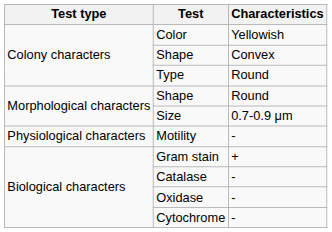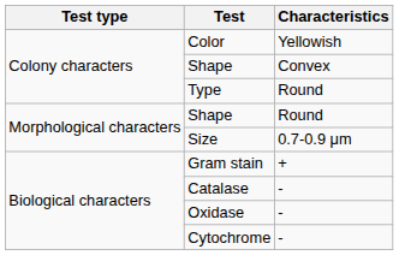 <table class="wikitable">
 <tr>
 <th>Test type</th>
 <th>Test</th>
 <th>Characteristics</th>
 </tr>
 <tr>
 <td rowspan="3">Colony characters</td>
 <td>Color</td>
 <td>Yellowish</td>
 </tr>
 <tr>
 <td>Shape</td>
 <td>Convex</td>
 </tr>
 <tr>
 <td>Type</td>
 <td>Round</td>
 </tr>
 <tr>
 <td rowspan="2">Morphological characters</td>
 <td>Shape</td>
 <td>Round</td>
 </tr>
 <tr>
 <td>Size</td>
 <td>0.7-0.9 μm</td>
 </tr>
 <tr>
-<td>Physiological characters</td>
-<td>Motility</td>
-<td>-</td>
-</tr>
-<tr>
 <td rowspan="4">Biological characters</td>
 <td>Gram stain</td>
 <td>+</td>
 </tr>
 <tr>
 <td>Catalase</td>
 <td>-</td>
 </tr>
 <tr>
 <td>Oxidase</td>
 <td>-</td>
 </tr>
 <tr>
 <td>Cytochrome</td>
 <td>-</td>
 </tr>
 </table>
